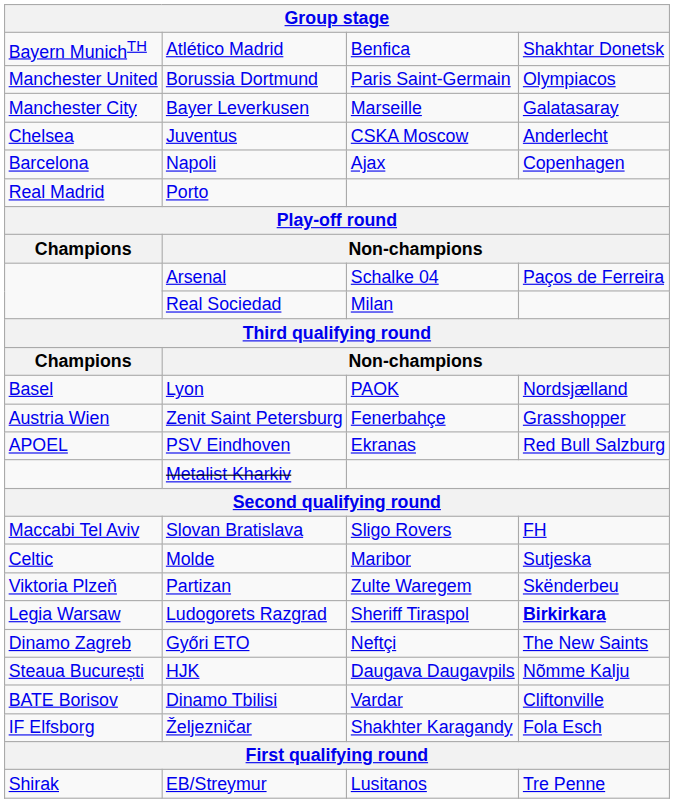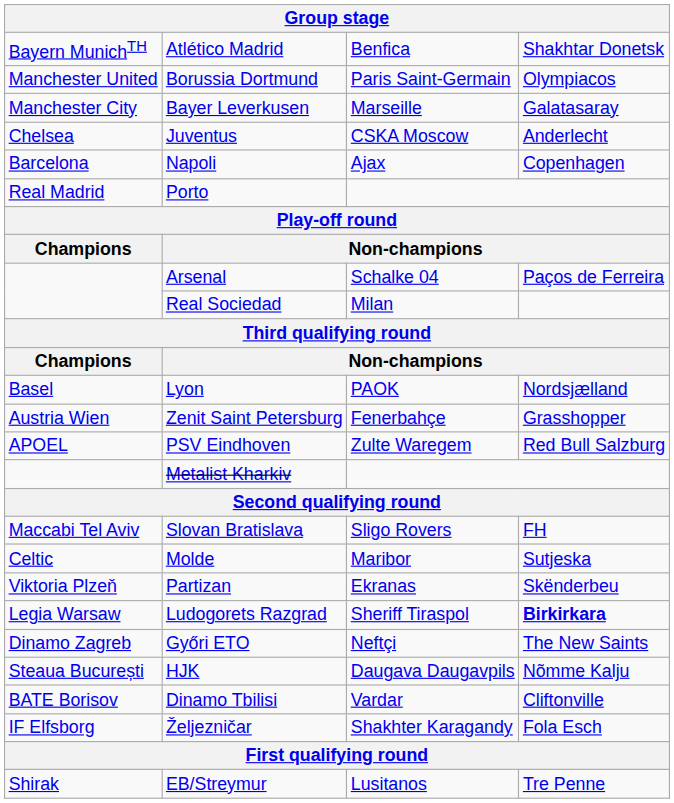 <table class="wikitable">
 <tr>
 <th colspan=4><a href='#'>Group stage</a></th>
 </tr>
 <tr>
 <td> <a href='#'>Bayern Munich</a><sup><a href='#'>TH</a></sup> </td>
 <td> <a href='#'>Atlético Madrid</a> </td>
 <td> <a href='#'>Benfica</a> </td>
 <td> <a href='#'>Shakhtar Donetsk</a> </td>
 </tr>
 <tr>
 <td> <a href='#'>Manchester United</a> </td>
 <td> <a href='#'>Borussia Dortmund</a> </td>
 <td> <a href='#'>Paris Saint-Germain</a> </td>
 <td> <a href='#'>Olympiacos</a> </td>
 </tr>
 <tr>
 <td> <a href='#'>Manchester City</a> </td>
 <td> <a href='#'>Bayer Leverkusen</a> </td>
 <td> <a href='#'>Marseille</a> </td>
 <td> <a href='#'>Galatasaray</a> </td>
 </tr>
 <tr>
 <td> <a href='#'>Chelsea</a> </td>
 <td> <a href='#'>Juventus</a> </td>
 <td> <a href='#'>CSKA Moscow</a> </td>
 <td> <a href='#'>Anderlecht</a> </td>
 </tr>
 <tr>
 <td> <a href='#'>Barcelona</a> </td>
 <td> <a href='#'>Napoli</a> </td>
 <td> <a href='#'>Ajax</a> </td>
 <td> <a href='#'>Copenhagen</a> </td>
 </tr>
 <tr>
 <td> <a href='#'>Real Madrid</a> </td>
 <td> <a href='#'>Porto</a> </td>
 <td colspan=2></td>
 </tr>
 <tr>
 <th colspan=4><a href='#'>Play-off round</a></th>
 </tr>
 <tr>
 <th>Champions</th>
 <th colspan=3>Non-champions</th>
 </tr>
 <tr>
 <td rowspan=2></td>
 <td> <a href='#'>Arsenal</a> </td>
 <td> <a href='#'>Schalke 04</a> </td>
 <td> <a href='#'>Paços de Ferreira</a> </td>
 </tr>
 <tr>
 <td> <a href='#'>Real Sociedad</a> </td>
 <td> <a href='#'>Milan</a> </td>
 <td></td>
 </tr>
 <tr>
 <th colspan=4><a href='#'>Third qualifying round</a></th>
 </tr>
 <tr>
 <th>Champions</th>
 <th colspan=3>Non-champions</th>
 </tr>
 <tr>
 <td> <a href='#'>Basel</a> </td>
 <td> <a href='#'>Lyon</a> </td>
 <td> <a href='#'>PAOK</a> </td>
 <td> <a href='#'>Nordsjælland</a> </td>
 </tr>
 <tr>
 <td> <a href='#'>Austria Wien</a> </td>
 <td> <a href='#'>Zenit Saint Petersburg</a> </td>
 <td> <a href='#'>Fenerbahçe</a> </td>
 <td> <a href='#'>Grasshopper</a> </td>
 </tr>
 <tr>
 <td> <a href='#'>APOEL</a> </td>
 <td> <a href='#'>PSV Eindhoven</a> </td>
-<td> <a href='#'>Ekranas</a> </td>
+<td> <a href='#'>Zulte Waregem</a> </td>
 <td> <a href='#'>Red Bull Salzburg</a> </td>
 </tr>
 <tr>
 <td></td>
 <td> <s><a href='#'>Metalist Kharkiv</a></s> </td>
 <td colspan=2></td>
 </tr>
 <tr>
 <th colspan=4><a href='#'>Second qualifying round</a></th>
 </tr>
 <tr>
 <td> <a href='#'>Maccabi Tel Aviv</a> </td>
 <td> <a href='#'>Slovan Bratislava</a> </td>
 <td> <a href='#'>Sligo Rovers</a> </td>
 <td> <a href='#'>FH</a> </td>
 </tr>
 <tr>
 <td> <a href='#'>Celtic</a> </td>
 <td> <a href='#'>Molde</a> </td>
 <td> <a href='#'>Maribor</a> </td>
 <td> <a href='#'>Sutjeska</a> </td>
 </tr>
 <tr>
 <td> <a href='#'>Viktoria Plzeň</a> </td>
 <td> <a href='#'>Partizan</a> </td>
-<td> <a href='#'>Zulte Waregem</a> </td>
+<td> <a href='#'>Ekranas</a> </td>
 <td> <a href='#'>Skënderbeu</a> </td>
 </tr>
 <tr>
 <td> <a href='#'>Legia Warsaw</a> </td>
 <td> <a href='#'>Ludogorets Razgrad</a> </td>
 <td> <a href='#'>Sheriff Tiraspol</a> </td>
 <td><strong> <a href='#'>Birkirkara</a> </strong></td>
 </tr>
 <tr>
 <td> <a href='#'>Dinamo Zagreb</a> </td>
 <td> <a href='#'>Győri ETO</a> </td>
 <td> <a href='#'>Neftçi</a> </td>
 <td> <a href='#'>The New Saints</a> </td>
 </tr>
 <tr>
 <td> <a href='#'>Steaua București</a> </td>
 <td> <a href='#'>HJK</a> </td>
 <td> <a href='#'>Daugava Daugavpils</a> </td>
 <td> <a href='#'>Nõmme Kalju</a> </td>
 </tr>
 <tr>
 <td> <a href='#'>BATE Borisov</a> </td>
 <td> <a href='#'>Dinamo Tbilisi</a> </td>
 <td> <a href='#'>Vardar</a> </td>
 <td> <a href='#'>Cliftonville</a> </td>
 </tr>
 <tr>
 <td> <a href='#'>IF Elfsborg</a> </td>
 <td> <a href='#'>Željezničar</a> </td>
 <td> <a href='#'>Shakhter Karagandy</a> </td>
 <td> <a href='#'>Fola Esch</a> </td>
 </tr>
 <tr>
 <th colspan=4><a href='#'>First qualifying round</a></th>
 </tr>
 <tr>
 <td> <a href='#'>Shirak</a> </td>
 <td> <a href='#'>EB/Streymur</a> </td>
 <td> <a href='#'>Lusitanos</a> </td>
 <td> <a href='#'>Tre Penne</a> </td>
 </tr>
 </table>
